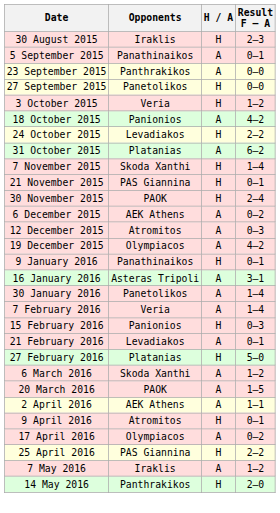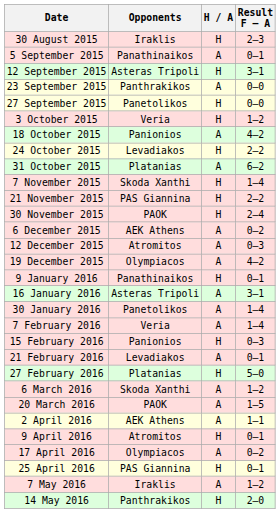 <table class="wikitable" style="text-align:center">
 <tr>
 <th>Date</th>
 <th>Opponents</th>
 <th>H / A</th>
 <th>Result<br>F – A</th>
 </tr>
 <tr bgcolor="#ffdddd">
 <td>30 August 2015</td>
 <td>Iraklis</td>
 <td>H</td>
 <td>2–3</td>
 </tr>
 <tr bgcolor="#ffdddd">
 <td>5 September 2015</td>
 <td>Panathinaikos</td>
 <td>A</td>
 <td>0–1</td>
+</tr>
+<tr bgcolor="#ddffdd">
+<td>12 September 2015</td>
+<td>Asteras Tripoli</td>
+<td>H</td>
+<td>3–1</td>
 </tr>
 <tr bgcolor="#ffffdd">
 <td>23 September 2015</td>
 <td>Panthrakikos</td>
 <td>A</td>
 <td>0–0</td>
 </tr>
 <tr bgcolor="#ffffdd">
 <td>27 September 2015</td>
 <td>Panetolikos</td>
 <td>H</td>
 <td>0–0</td>
 </tr>
 <tr bgcolor="#ffdddd">
 <td>3 October 2015</td>
 <td>Veria</td>
 <td>H</td>
 <td>1–2</td>
 </tr>
 <tr bgcolor="#ddffdd">
 <td>18 October 2015</td>
 <td>Panionios</td>
 <td>A</td>
 <td>4–2</td>
 </tr>
 <tr bgcolor="#ffffdd">
 <td>24 October 2015</td>
 <td>Levadiakos</td>
 <td>H</td>
 <td>2–2</td>
 </tr>
 <tr bgcolor="#ddffdd">
 <td>31 October 2015</td>
 <td>Platanias</td>
 <td>A</td>
 <td>6–2</td>
 </tr>
 <tr bgcolor="#ffdddd">
 <td>7 November 2015</td>
 <td>Skoda Xanthi</td>
 <td>H</td>
 <td>1–4</td>
 </tr>
 <tr bgcolor="#ffdddd">
 <td>21 November 2015</td>
 <td>PAS Giannina</td>
 <td>H</td>
-<td>0–1</td>
+<td>2–2</td>
 </tr>
 <tr bgcolor="#ffdddd">
 <td>30 November 2015</td>
 <td>PAOK</td>
 <td>H</td>
 <td>2–4</td>
 </tr>
 <tr bgcolor="#ffdddd">
 <td>6 December 2015</td>
 <td>AEK Athens</td>
 <td>A</td>
 <td>0–2</td>
 </tr>
 <tr bgcolor="#ffdddd">
 <td>12 December 2015</td>
 <td>Atromitos</td>
 <td>A</td>
 <td>0–3</td>
 </tr>
 <tr bgcolor="#ffdddd">
 <td>19 December 2015</td>
 <td>Olympiacos</td>
 <td>A</td>
 <td>4–2</td>
 </tr>
 <tr bgcolor="#ffdddd">
 <td>9 January 2016</td>
 <td>Panathinaikos</td>
 <td>H</td>
 <td>0–1</td>
 </tr>
 <tr bgcolor="#ddffdd">
 <td>16 January 2016</td>
 <td>Asteras Tripoli</td>
 <td>A</td>
 <td>3–1</td>
 </tr>
 <tr bgcolor="#ffdddd">
 <td>30 January 2016</td>
 <td>Panetolikos</td>
 <td>A</td>
 <td>1–4</td>
 </tr>
 <tr bgcolor="#ffdddd">
 <td>7 February 2016</td>
 <td>Veria</td>
 <td>A</td>
 <td>1–4</td>
 </tr>
 <tr bgcolor="#ffdddd">
 <td>15 February 2016</td>
 <td>Panionios</td>
 <td>H</td>
 <td>0–3</td>
 </tr>
 <tr bgcolor="#ffdddd">
 <td>21 February 2016</td>
 <td>Levadiakos</td>
 <td>A</td>
 <td>0–1</td>
 </tr>
 <tr bgcolor="#ddffdd">
 <td>27 February 2016</td>
 <td>Platanias</td>
 <td>H</td>
 <td>5–0</td>
 </tr>
 <tr bgcolor="#ffdddd">
 <td>6 March 2016</td>
 <td>Skoda Xanthi</td>
 <td>A</td>
 <td>1–2</td>
 </tr>
 <tr bgcolor="#ffdddd">
 <td>20 March 2016</td>
 <td>PAOK</td>
 <td>A</td>
 <td>1–5</td>
 </tr>
 <tr bgcolor="#ffffdd">
 <td>2 April 2016</td>
 <td>AEK Athens</td>
 <td>A</td>
 <td>1–1</td>
 </tr>
 <tr bgcolor="#ffdddd">
 <td>9 April 2016</td>
 <td>Atromitos</td>
 <td>H</td>
 <td>0–1</td>
 </tr>
 <tr bgcolor="#ffdddd">
 <td>17 April 2016</td>
 <td>Olympiacos</td>
 <td>A</td>
 <td>0–2</td>
 </tr>
 <tr bgcolor="#ffffdd">
 <td>25 April 2016</td>
 <td>PAS Giannina</td>
 <td>H</td>
-<td>2–2</td>
+<td>0–1</td>
 </tr>
 <tr bgcolor="#ffdddd">
 <td>7 May 2016</td>
 <td>Iraklis</td>
 <td>A</td>
 <td>1–2</td>
 </tr>
 <tr bgcolor="#ddffdd">
 <td>14 May 2016</td>
 <td>Panthrakikos</td>
 <td>H</td>
 <td>2–0</td>
 </tr>
 </table>
